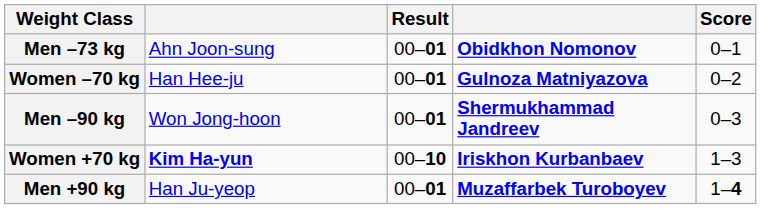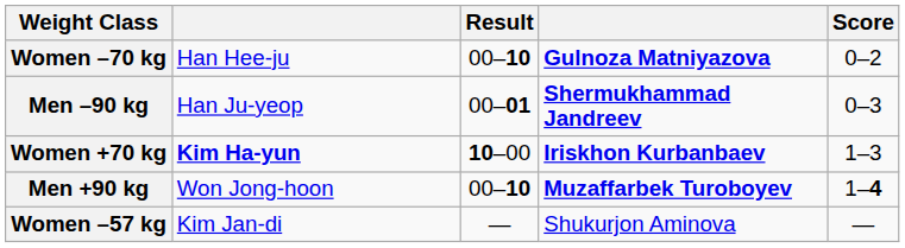 <table class="wikitable">
 <tr>
 <th>Weight Class</th>
 <th style="width: 200px;"></th>
 <th>Result</th>
 <th style="width: 200px;"></th>
 <th>Score</th>
 </tr>
 <tr>
-<th>Men –73 kg</th>
-<td><a href='#'>Ahn Joon-sung</a></td>
-<td align=center>00–<strong>01</strong></td>
-<td><strong><a href='#'>Obidkhon Nomonov</a></strong></td>
-<td align=center>0–1</td>
-</tr>
-<tr>
 <th>Women –70 kg</th>
 <td><a href='#'>Han Hee-ju</a></td>
-<td align=center>00–<strong>01</strong></td>
+<td align=center>00–<strong>10</strong></td>
 <td><strong><a href='#'>Gulnoza Matniyazova</a></strong></td>
 <td align=center>0–2</td>
 </tr>
 <tr>
 <th>Men –90 kg</th>
-<td><a href='#'>Won Jong-hoon</a></td>
+<td><a href='#'>Han Ju-yeop</a></td>
 <td align=center>00–<strong>01</strong></td>
 <td><strong><a href='#'>Shermukhammad Jandreev</a></strong></td>
 <td align=center>0–3</td>
 </tr>
 <tr>
 <th>Women +70 kg</th>
 <td><strong><a href='#'>Kim Ha-yun</a></strong></td>
-<td align=center>00–<strong>10</strong></td>
+<td align=center><strong>10</strong>–00</td>
 <td><strong><a href='#'>Iriskhon Kurbanbaev</a></strong></td>
 <td align=center>1–3</td>
 </tr>
 <tr>
 <th>Men +90 kg</th>
-<td><a href='#'>Han Ju-yeop</a></td>
-<td align=center>00–<strong>01</strong></td>
+<td><a href='#'>Won Jong-hoon</a></td>
+<td align=center>00–<strong>10</strong></td>
 <td><strong><a href='#'>Muzaffarbek Turoboyev</a></strong></td>
 <td align=center>1–<strong>4</strong></td>
 </tr>
+<tr>
+<th>Women –57 kg</th>
+<td><a href='#'>Kim Jan-di</a></td>
+<td align=center>—</td>
+<td><a href='#'>Shukurjon Aminova</a></td>
+<td align=center>—</td>
+</tr>
 </table>
